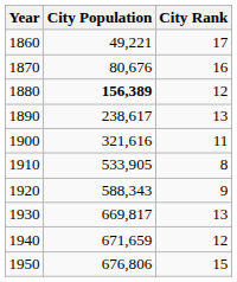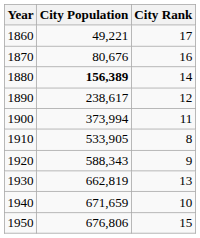 <table class="wikitable" style="text-align:right">
 <tr>
 <th>Year</th>
 <th>City Population</th>
 <th>City Rank</th>
 </tr>
 <tr>
 <td>1860</td>
 <td>49,221</td>
 <td>17</td>
 </tr>
 <tr>
 <td>1870</td>
 <td>80,676</td>
 <td>16</td>
 </tr>
 <tr>
 <td>1880</td>
 <td><strong>156,389</strong></td>
-<td>12</td>
+<td>14</td>
 </tr>
 <tr>
 <td>1890</td>
 <td>238,617</td>
-<td>13</td>
+<td>12</td>
 </tr>
 <tr>
 <td>1900</td>
-<td>321,616</td>
+<td>373,994</td>
 <td>11</td>
 </tr>
 <tr>
 <td>1910</td>
 <td>533,905</td>
 <td>8</td>
 </tr>
 <tr>
 <td>1920</td>
 <td>588,343</td>
 <td>9</td>
 </tr>
 <tr>
 <td>1930</td>
-<td>669,817</td>
+<td>662,819</td>
 <td>13</td>
 </tr>
 <tr>
 <td>1940</td>
 <td>671,659</td>
-<td>12</td>
+<td>10</td>
 </tr>
 <tr>
 <td>1950</td>
 <td>676,806</td>
 <td>15</td>
 </tr>
 </table>
